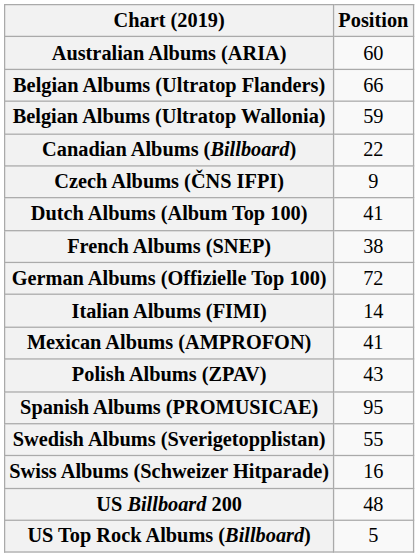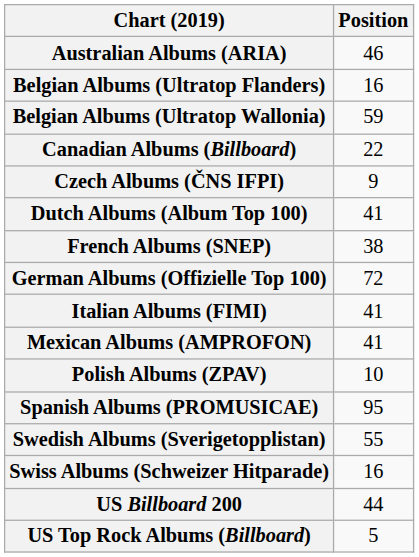 <table class="wikitable sortable plainrowheaders" style="text-align:center">
 <tr>
 <th scope="col">Chart (2019)</th>
 <th scope="col">Position</th>
 </tr>
 <tr>
 <th scope="row">Australian Albums (ARIA)</th>
-<td>60</td>
+<td>46</td>
 </tr>
 <tr>
 <th scope="row">Belgian Albums (Ultratop Flanders)</th>
-<td>66</td>
+<td>16</td>
 </tr>
 <tr>
 <th scope="row">Belgian Albums (Ultratop Wallonia)</th>
 <td>59</td>
 </tr>
 <tr>
 <th scope="row">Canadian Albums (<em>Billboard</em>)</th>
 <td>22</td>
 </tr>
 <tr>
 <th scope="row">Czech Albums (ČNS IFPI)</th>
 <td>9</td>
 </tr>
 <tr>
 <th scope="row">Dutch Albums (Album Top 100)</th>
 <td>41</td>
 </tr>
 <tr>
 <th scope="row">French Albums (SNEP)</th>
 <td>38</td>
 </tr>
 <tr>
 <th scope="row">German Albums (Offizielle Top 100)</th>
 <td>72</td>
 </tr>
 <tr>
 <th scope="row">Italian Albums (FIMI)</th>
-<td>14</td>
+<td>41</td>
 </tr>
 <tr>
 <th scope="row">Mexican Albums (AMPROFON)</th>
 <td>41</td>
 </tr>
 <tr>
 <th scope="row">Polish Albums (ZPAV)</th>
-<td>43</td>
+<td>10</td>
 </tr>
 <tr>
 <th scope="row">Spanish Albums (PROMUSICAE)</th>
 <td>95</td>
 </tr>
 <tr>
 <th scope="row">Swedish Albums (Sverigetopplistan)</th>
 <td>55</td>
 </tr>
 <tr>
 <th scope="row">Swiss Albums (Schweizer Hitparade)</th>
 <td>16</td>
 </tr>
 <tr>
 <th scope="row">US <em>Billboard</em> 200</th>
-<td>48</td>
+<td>44</td>
 </tr>
 <tr>
 <th scope="row">US Top Rock Albums (<em>Billboard</em>)</th>
 <td>5</td>
 </tr>
 </table>
